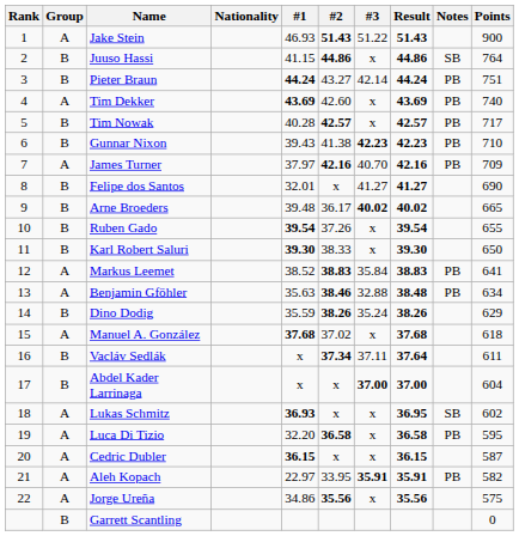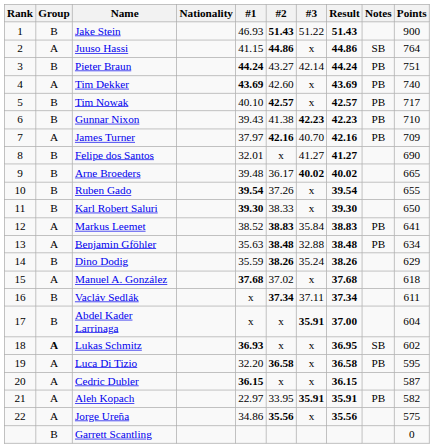 <table class="wikitable sortable" style="text-align:center">
 <tr>
 <th>Rank</th>
 <th>Group</th>
 <th>Name</th>
 <th>Nationality</th>
 <th>#1</th>
 <th>#2</th>
 <th>#3</th>
 <th>Result</th>
 <th>Notes</th>
 <th>Points</th>
 </tr>
 <tr>
 <td>1</td>
-<td>A</td>
+<td>B</td>
 <td align="left"><a href='#'>Jake Stein</a></td>
 <td align=left></td>
 <td>46.93</td>
 <td><strong>51.43</strong></td>
 <td>51.22</td>
 <td><strong>51.43</strong></td>
 <td></td>
 <td>900</td>
 </tr>
 <tr>
 <td>2</td>
-<td>B</td>
+<td>A</td>
 <td align="left"><a href='#'>Juuso Hassi</a></td>
 <td align=left></td>
 <td>41.15</td>
 <td><strong>44.86</strong></td>
 <td>x</td>
 <td><strong>44.86</strong></td>
 <td>SB</td>
 <td>764</td>
 </tr>
 <tr>
 <td>3</td>
 <td>B</td>
 <td align="left"><a href='#'>Pieter Braun</a></td>
 <td align=left></td>
 <td><strong>44.24</strong></td>
 <td>43.27</td>
 <td>42.14</td>
 <td><strong>44.24</strong></td>
 <td>PB</td>
 <td>751</td>
 </tr>
 <tr>
 <td>4</td>
 <td>A</td>
 <td align="left"><a href='#'>Tim Dekker</a></td>
 <td align=left></td>
 <td><strong>43.69</strong></td>
 <td>42.60</td>
 <td>x</td>
 <td><strong>43.69</strong></td>
 <td>PB</td>
 <td>740</td>
 </tr>
 <tr>
 <td>5</td>
 <td>B</td>
 <td align="left"><a href='#'>Tim Nowak</a></td>
 <td align=left></td>
-<td>40.28</td>
+<td>40.10</td>
 <td><strong>42.57</strong></td>
 <td>x</td>
 <td><strong>42.57</strong></td>
 <td>PB</td>
 <td>717</td>
 </tr>
 <tr>
 <td>6</td>
 <td>B</td>
 <td align="left"><a href='#'>Gunnar Nixon</a></td>
 <td align=left></td>
 <td>39.43</td>
 <td>41.38</td>
 <td><strong>42.23</strong></td>
 <td><strong>42.23</strong></td>
 <td>PB</td>
 <td>710</td>
 </tr>
 <tr>
 <td>7</td>
 <td>A</td>
 <td align="left"><a href='#'>James Turner</a></td>
 <td align=left></td>
 <td>37.97</td>
 <td><strong>42.16</strong></td>
 <td>40.70</td>
 <td><strong>42.16</strong></td>
 <td>PB</td>
 <td>709</td>
 </tr>
 <tr>
 <td>8</td>
 <td>B</td>
 <td align="left"><a href='#'>Felipe dos Santos</a></td>
 <td align=left></td>
 <td>32.01</td>
 <td>x</td>
 <td>41.27</td>
 <td><strong>41.27</strong></td>
 <td></td>
 <td>690</td>
 </tr>
 <tr>
 <td>9</td>
 <td>B</td>
 <td align="left"><a href='#'>Arne Broeders</a></td>
 <td align=left></td>
 <td>39.48</td>
 <td>36.17</td>
 <td><strong>40.02</strong></td>
 <td><strong>40.02</strong></td>
 <td></td>
 <td>665</td>
 </tr>
 <tr>
 <td>10</td>
 <td>B</td>
 <td align="left"><a href='#'>Ruben Gado</a></td>
 <td align=left></td>
 <td><strong>39.54</strong></td>
 <td>37.26</td>
 <td>x</td>
 <td><strong>39.54</strong></td>
 <td></td>
 <td>655</td>
 </tr>
 <tr>
 <td>11</td>
 <td>B</td>
 <td align="left"><a href='#'>Karl Robert Saluri</a></td>
 <td align=left></td>
 <td><strong>39.30</strong></td>
 <td>38.33</td>
 <td>x</td>
 <td><strong>39.30</strong></td>
 <td></td>
 <td>650</td>
 </tr>
 <tr>
 <td>12</td>
 <td>A</td>
 <td align="left"><a href='#'>Markus Leemet</a></td>
 <td align=left></td>
 <td>38.52</td>
 <td><strong>38.83</strong></td>
 <td>35.84</td>
 <td><strong>38.83</strong></td>
 <td>PB</td>
 <td>641</td>
 </tr>
 <tr>
 <td>13</td>
 <td>A</td>
 <td align="left"><a href='#'>Benjamin Gföhler</a></td>
 <td align=left></td>
 <td>35.63</td>
-<td><strong>38.46</strong></td>
+<td><strong>38.48</strong></td>
 <td>32.88</td>
 <td><strong>38.48</strong></td>
 <td>PB</td>
 <td>634</td>
 </tr>
 <tr>
 <td>14</td>
 <td>B</td>
 <td align="left"><a href='#'>Dino Dodig</a></td>
 <td align=left></td>
 <td>35.59</td>
 <td><strong>38.26</strong></td>
 <td>35.24</td>
 <td><strong>38.26</strong></td>
 <td></td>
 <td>629</td>
 </tr>
 <tr>
 <td>15</td>
 <td>A</td>
 <td align="left"><a href='#'>Manuel A. González</a></td>
 <td align=left></td>
 <td><strong>37.68</strong></td>
 <td>37.02</td>
 <td>x</td>
 <td><strong>37.68</strong></td>
 <td></td>
 <td>618</td>
 </tr>
 <tr>
 <td>16</td>
 <td>B</td>
 <td align="left"><a href='#'>Vacláv Sedlák</a></td>
 <td align=left></td>
 <td>x</td>
 <td><strong>37.34</strong></td>
 <td>37.11</td>
-<td><strong>37.64</strong></td>
+<td><strong>37.34</strong></td>
 <td></td>
 <td>611</td>
 </tr>
 <tr>
 <td>17</td>
 <td>B</td>
 <td align="left"><a href='#'>Abdel Kader Larrinaga</a></td>
 <td align=left></td>
 <td>x</td>
 <td>x</td>
-<td><strong>37.00</strong></td>
+<td><strong>35.91</strong></td>
 <td><strong>37.00</strong></td>
 <td></td>
 <td>604</td>
 </tr>
 <tr>
 <td>18</td>
-<td>A</td>
+<td><strong>A</strong></td>
 <td align="left"><a href='#'>Lukas Schmitz</a></td>
 <td align=left></td>
 <td><strong>36.93</strong></td>
 <td>x</td>
 <td>x</td>
 <td><strong>36.95</strong></td>
 <td>SB</td>
 <td>602</td>
 </tr>
 <tr>
 <td>19</td>
 <td>A</td>
 <td align="left"><a href='#'>Luca Di Tizio</a></td>
 <td align=left></td>
 <td>32.20</td>
 <td><strong>36.58</strong></td>
 <td>x</td>
 <td><strong>36.58</strong></td>
 <td>PB</td>
 <td>595</td>
 </tr>
 <tr>
 <td>20</td>
 <td>A</td>
 <td align="left"><a href='#'>Cedric Dubler</a></td>
 <td align=left></td>
 <td><strong>36.15</strong></td>
 <td>x</td>
 <td>x</td>
 <td><strong>36.15</strong></td>
 <td></td>
 <td>587</td>
 </tr>
 <tr>
 <td>21</td>
 <td>A</td>
 <td align="left"><a href='#'>Aleh Kopach</a></td>
 <td align=left></td>
 <td>22.97</td>
 <td>33.95</td>
 <td><strong>35.91</strong></td>
 <td><strong>35.91</strong></td>
 <td>PB</td>
 <td>582</td>
 </tr>
 <tr>
 <td>22</td>
 <td>A</td>
 <td align="left"><a href='#'>Jorge Ureña</a></td>
 <td align=left></td>
 <td>34.86</td>
 <td><strong>35.56</strong></td>
 <td>x</td>
 <td><strong>35.56</strong></td>
 <td></td>
 <td>575</td>
 </tr>
 <tr>
 <td></td>
 <td>B</td>
 <td align="left"><a href='#'>Garrett Scantling</a></td>
 <td align=left></td>
 <td></td>
 <td></td>
 <td></td>
 <td></td>
 <td></td>
 <td>0</td>
 </tr>
 </table>
